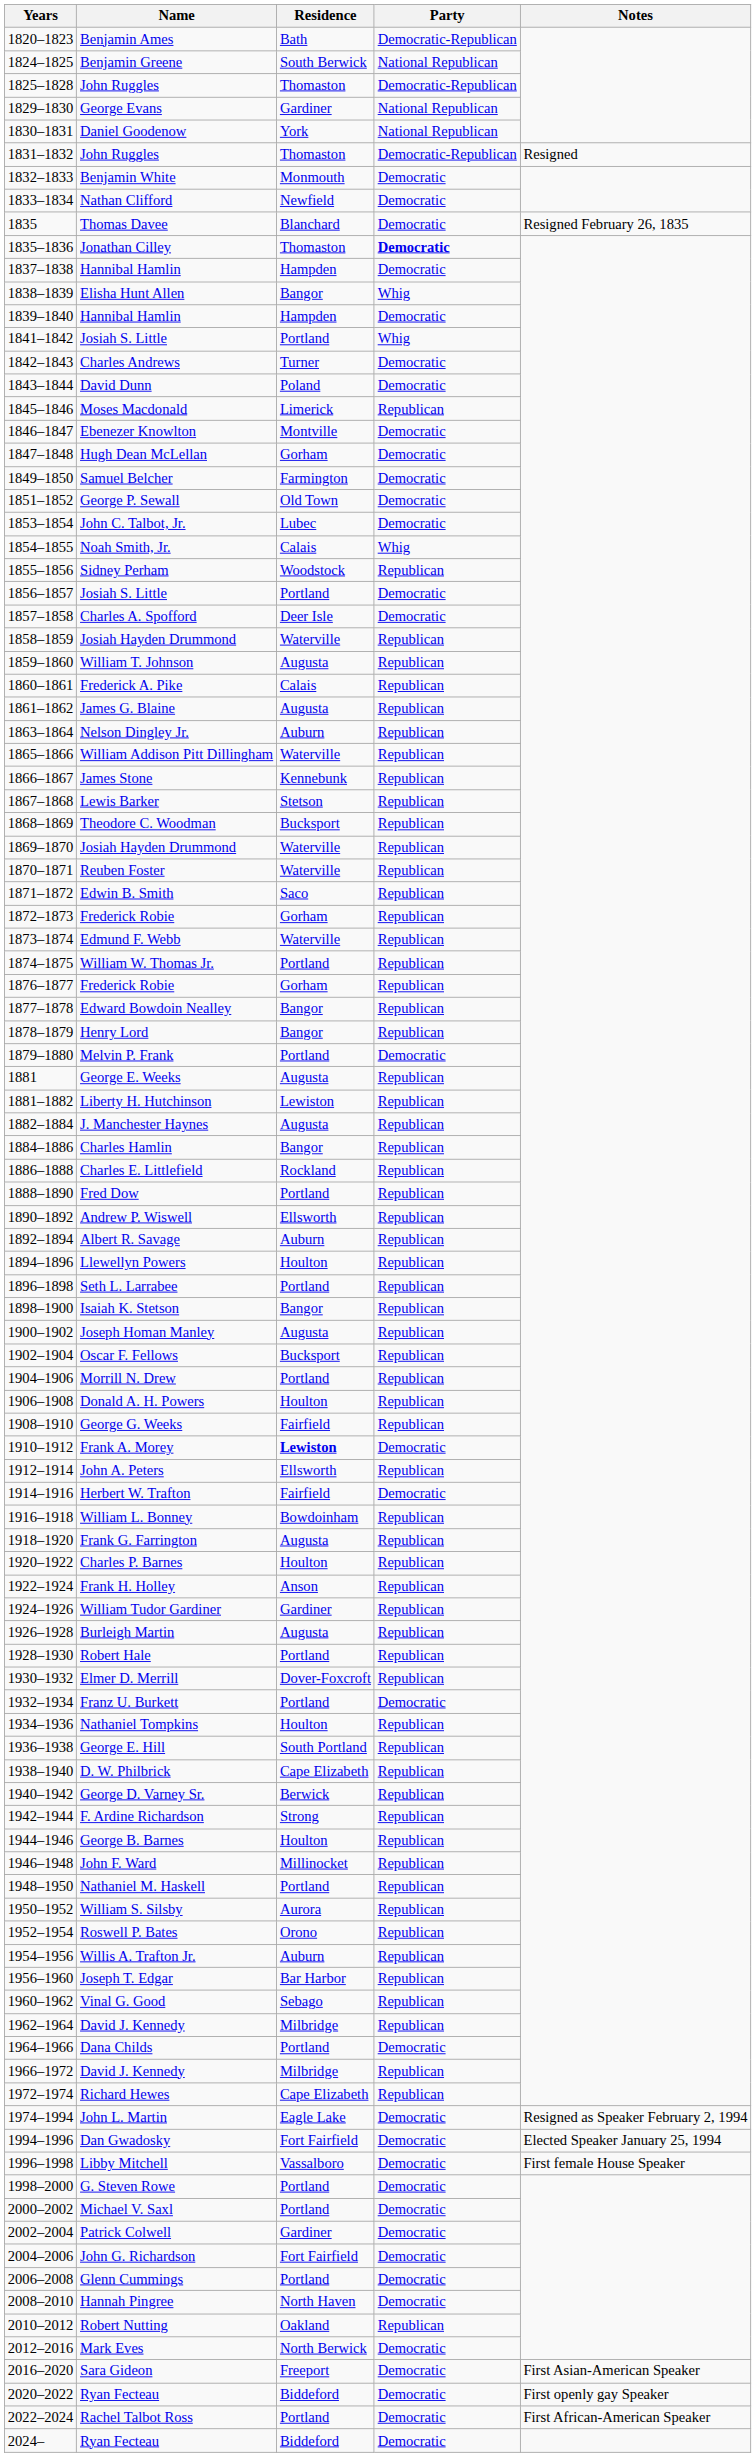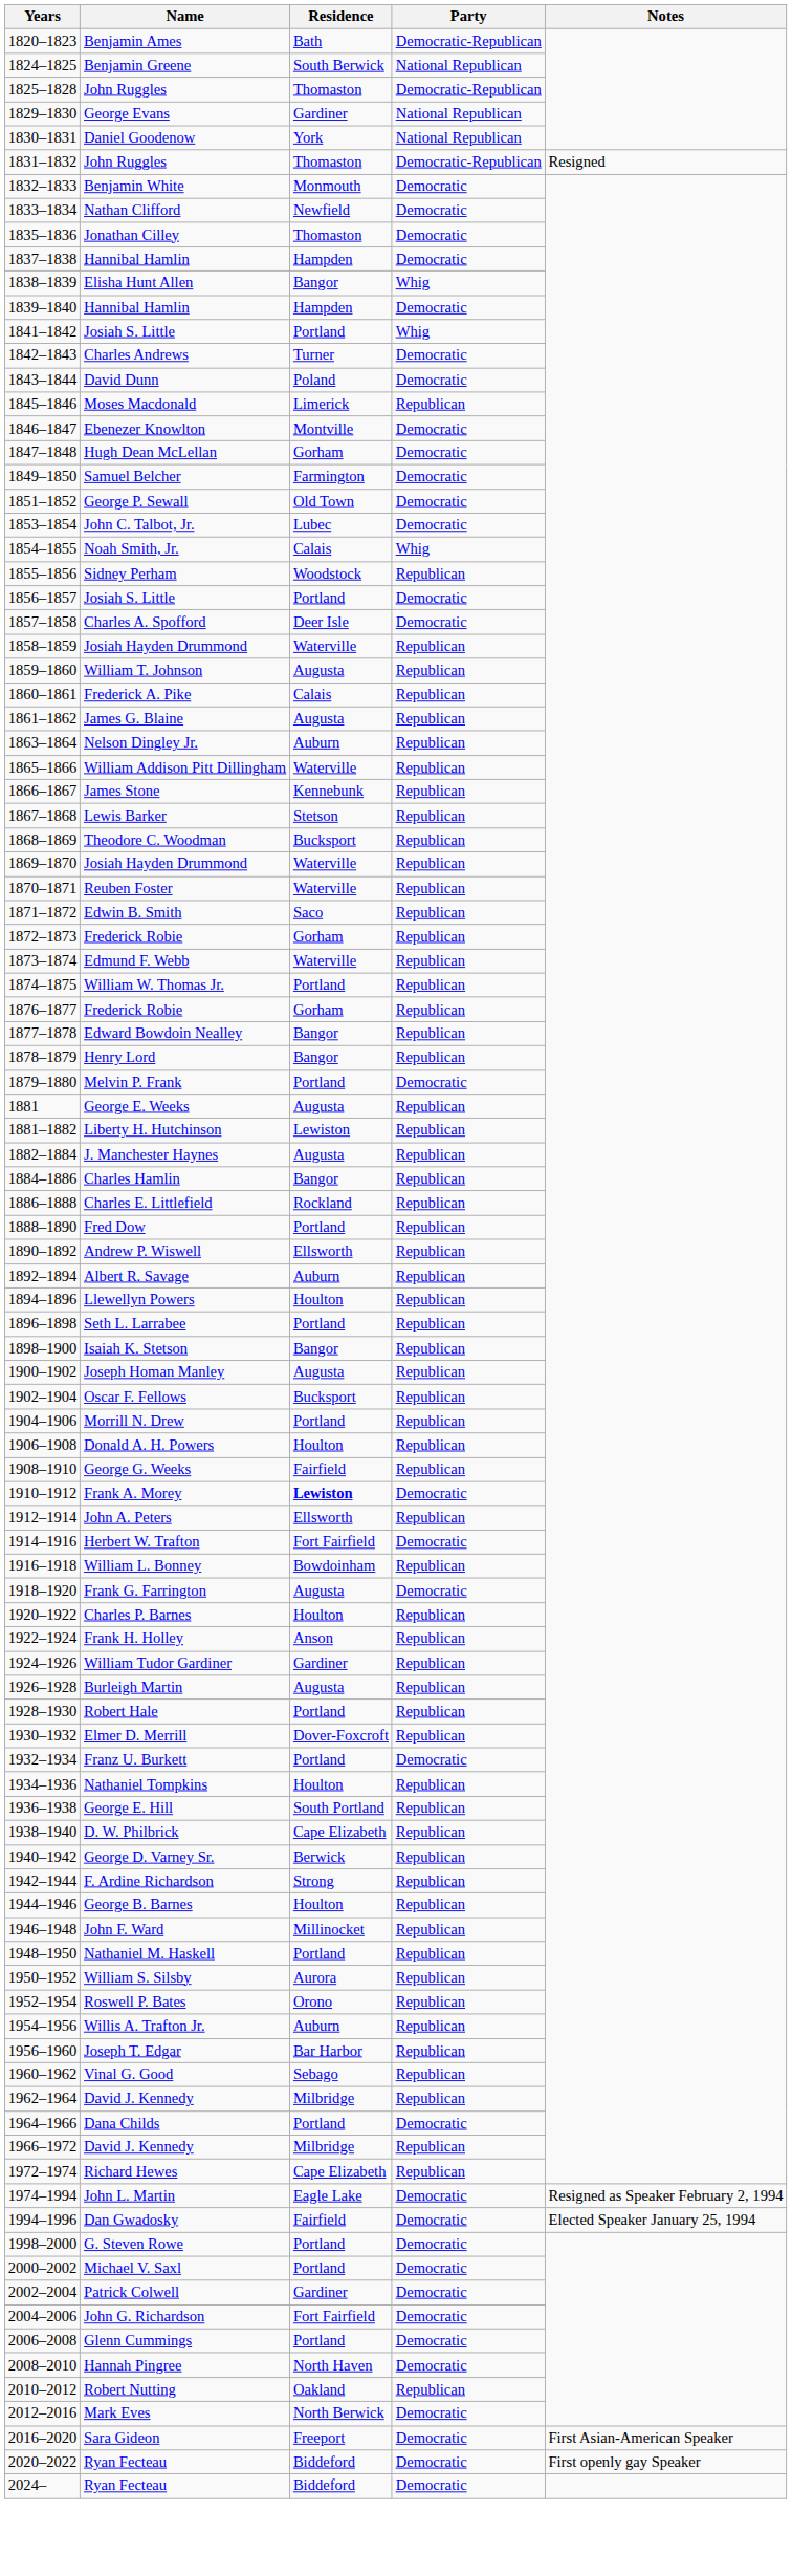 <table class="wikitable" border="1">
 <tr>
 <th>Years</th>
 <th>Name</th>
 <th>Residence</th>
 <th>Party</th>
 <th>Notes</th>
 </tr>
 <tr>
 <td>1820–1823</td>
 <td><a href='#'>Benjamin Ames</a></td>
 <td><a href='#'>Bath</a></td>
 <td><a href='#'>Democratic-Republican</a></td>
 </tr>
 <tr>
 <td>1824–1825</td>
 <td><a href='#'>Benjamin Greene</a></td>
 <td><a href='#'>South Berwick</a></td>
 <td><a href='#'>National Republican</a></td>
 </tr>
 <tr>
 <td>1825–1828</td>
 <td><a href='#'>John Ruggles</a></td>
 <td><a href='#'>Thomaston</a></td>
 <td><a href='#'>Democratic-Republican</a></td>
 </tr>
 <tr>
 <td>1829–1830</td>
 <td><a href='#'>George Evans</a></td>
 <td><a href='#'>Gardiner</a></td>
 <td><a href='#'>National Republican</a></td>
 </tr>
 <tr>
 <td>1830–1831</td>
 <td><a href='#'>Daniel Goodenow</a></td>
 <td><a href='#'>York</a></td>
 <td><a href='#'>National Republican</a></td>
 </tr>
 <tr>
 <td>1831–1832</td>
 <td><a href='#'>John Ruggles</a></td>
 <td><a href='#'>Thomaston</a></td>
 <td><a href='#'>Democratic-Republican</a></td>
 <td>Resigned</td>
 </tr>
 <tr>
 <td>1832–1833</td>
 <td><a href='#'>Benjamin White</a></td>
 <td><a href='#'>Monmouth</a></td>
 <td><a href='#'>Democratic</a></td>
 </tr>
 <tr>
 <td>1833–1834</td>
 <td><a href='#'>Nathan Clifford</a></td>
 <td><a href='#'>Newfield</a></td>
 <td><a href='#'>Democratic</a></td>
 </tr>
 <tr>
-<td>1835</td>
-<td><a href='#'>Thomas Davee</a></td>
-<td><a href='#'>Blanchard</a></td>
-<td><a href='#'>Democratic</a></td>
-<td>Resigned February 26, 1835</td>
-</tr>
-<tr>
 <td>1835–1836</td>
 <td><a href='#'>Jonathan Cilley</a></td>
 <td><a href='#'>Thomaston</a></td>
-<td><strong><a href='#'>Democratic</a></strong></td>
+<td><a href='#'>Democratic</a></td>
 </tr>
 <tr>
 <td>1837–1838</td>
 <td><a href='#'>Hannibal Hamlin</a></td>
 <td><a href='#'>Hampden</a></td>
 <td><a href='#'>Democratic</a></td>
 </tr>
 <tr>
 <td>1838–1839</td>
 <td><a href='#'>Elisha Hunt Allen</a></td>
 <td><a href='#'>Bangor</a></td>
 <td><a href='#'>Whig</a></td>
 </tr>
 <tr>
 <td>1839–1840</td>
 <td><a href='#'>Hannibal Hamlin</a></td>
 <td><a href='#'>Hampden</a></td>
 <td><a href='#'>Democratic</a></td>
 </tr>
 <tr>
 <td>1841–1842</td>
 <td><a href='#'>Josiah S. Little</a></td>
 <td><a href='#'>Portland</a></td>
 <td><a href='#'>Whig</a></td>
 </tr>
 <tr>
 <td>1842–1843</td>
 <td><a href='#'>Charles Andrews</a></td>
 <td><a href='#'>Turner</a></td>
 <td><a href='#'>Democratic</a></td>
 </tr>
 <tr>
 <td>1843–1844</td>
 <td><a href='#'>David Dunn</a></td>
 <td><a href='#'>Poland</a></td>
 <td><a href='#'>Democratic</a></td>
 </tr>
 <tr>
 <td>1845–1846</td>
 <td><a href='#'>Moses Macdonald</a></td>
 <td><a href='#'>Limerick</a></td>
 <td><a href='#'>Republican</a></td>
 </tr>
 <tr>
 <td>1846–1847</td>
 <td><a href='#'>Ebenezer Knowlton</a></td>
 <td><a href='#'>Montville</a></td>
 <td><a href='#'>Democratic</a></td>
 </tr>
 <tr>
 <td>1847–1848</td>
 <td><a href='#'>Hugh Dean McLellan</a></td>
 <td><a href='#'>Gorham</a></td>
 <td><a href='#'>Democratic</a></td>
 </tr>
 <tr>
 <td>1849–1850</td>
 <td><a href='#'>Samuel Belcher</a></td>
 <td><a href='#'>Farmington</a></td>
 <td><a href='#'>Democratic</a></td>
 </tr>
 <tr>
 <td>1851–1852</td>
 <td><a href='#'>George P. Sewall</a></td>
 <td><a href='#'>Old Town</a></td>
 <td><a href='#'>Democratic</a></td>
 </tr>
 <tr>
 <td>1853–1854</td>
 <td><a href='#'>John C. Talbot, Jr.</a></td>
 <td><a href='#'>Lubec</a></td>
 <td><a href='#'>Democratic</a></td>
 </tr>
 <tr>
 <td>1854–1855</td>
 <td><a href='#'>Noah Smith, Jr.</a></td>
 <td><a href='#'>Calais</a></td>
 <td><a href='#'>Whig</a></td>
 </tr>
 <tr>
 <td>1855–1856</td>
 <td><a href='#'>Sidney Perham</a></td>
 <td><a href='#'>Woodstock</a></td>
 <td><a href='#'>Republican</a></td>
 </tr>
 <tr>
 <td>1856–1857</td>
 <td><a href='#'>Josiah S. Little</a></td>
 <td><a href='#'>Portland</a></td>
 <td><a href='#'>Democratic</a></td>
 </tr>
 <tr>
 <td>1857–1858</td>
 <td><a href='#'>Charles A. Spofford</a></td>
 <td><a href='#'>Deer Isle</a></td>
 <td><a href='#'>Democratic</a></td>
 </tr>
 <tr>
 <td>1858–1859</td>
 <td><a href='#'>Josiah Hayden Drummond</a></td>
 <td><a href='#'>Waterville</a></td>
 <td><a href='#'>Republican</a></td>
 </tr>
 <tr>
 <td>1859–1860</td>
 <td><a href='#'>William T. Johnson</a></td>
 <td><a href='#'>Augusta</a></td>
 <td><a href='#'>Republican</a></td>
 </tr>
 <tr>
 <td>1860–1861</td>
 <td><a href='#'>Frederick A. Pike</a></td>
 <td><a href='#'>Calais</a></td>
 <td><a href='#'>Republican</a></td>
 </tr>
 <tr>
 <td>1861–1862</td>
 <td><a href='#'>James G. Blaine</a></td>
 <td><a href='#'>Augusta</a></td>
 <td><a href='#'>Republican</a></td>
 </tr>
 <tr>
 <td>1863–1864</td>
 <td><a href='#'>Nelson Dingley Jr.</a></td>
 <td><a href='#'>Auburn</a></td>
 <td><a href='#'>Republican</a></td>
 </tr>
 <tr>
 <td>1865–1866</td>
 <td><a href='#'>William Addison Pitt Dillingham</a></td>
 <td><a href='#'>Waterville</a></td>
 <td><a href='#'>Republican</a></td>
 </tr>
 <tr>
 <td>1866–1867</td>
 <td><a href='#'>James Stone</a></td>
 <td><a href='#'>Kennebunk</a></td>
 <td><a href='#'>Republican</a></td>
 </tr>
 <tr>
 <td>1867–1868</td>
 <td><a href='#'>Lewis Barker</a></td>
 <td><a href='#'>Stetson</a></td>
 <td><a href='#'>Republican</a></td>
 </tr>
 <tr>
 <td>1868–1869</td>
 <td><a href='#'>Theodore C. Woodman</a></td>
 <td><a href='#'>Bucksport</a></td>
 <td><a href='#'>Republican</a></td>
 </tr>
 <tr>
 <td>1869–1870</td>
 <td><a href='#'>Josiah Hayden Drummond</a></td>
 <td><a href='#'>Waterville</a></td>
 <td><a href='#'>Republican</a></td>
 </tr>
 <tr>
 <td>1870–1871</td>
 <td><a href='#'>Reuben Foster</a></td>
 <td><a href='#'>Waterville</a></td>
 <td><a href='#'>Republican</a></td>
 </tr>
 <tr>
 <td>1871–1872</td>
 <td><a href='#'>Edwin B. Smith</a></td>
 <td><a href='#'>Saco</a></td>
 <td><a href='#'>Republican</a></td>
 </tr>
 <tr>
 <td>1872–1873</td>
 <td><a href='#'>Frederick Robie</a></td>
 <td><a href='#'>Gorham</a></td>
 <td><a href='#'>Republican</a></td>
 </tr>
 <tr>
 <td>1873–1874</td>
 <td><a href='#'>Edmund F. Webb</a></td>
 <td><a href='#'>Waterville</a></td>
 <td><a href='#'>Republican</a></td>
 </tr>
 <tr>
 <td>1874–1875</td>
 <td><a href='#'>William W. Thomas Jr.</a></td>
 <td><a href='#'>Portland</a></td>
 <td><a href='#'>Republican</a></td>
 </tr>
 <tr>
 <td>1876–1877</td>
 <td><a href='#'>Frederick Robie</a></td>
 <td><a href='#'>Gorham</a></td>
 <td><a href='#'>Republican</a></td>
 </tr>
 <tr>
 <td>1877–1878</td>
 <td><a href='#'>Edward Bowdoin Nealley</a></td>
 <td><a href='#'>Bangor</a></td>
 <td><a href='#'>Republican</a></td>
 </tr>
 <tr>
 <td>1878–1879</td>
 <td><a href='#'>Henry Lord</a></td>
 <td><a href='#'>Bangor</a></td>
 <td><a href='#'>Republican</a></td>
 </tr>
 <tr>
 <td>1879–1880</td>
 <td><a href='#'>Melvin P. Frank</a></td>
 <td><a href='#'>Portland</a></td>
 <td><a href='#'>Democratic</a></td>
 </tr>
 <tr>
 <td>1881</td>
 <td><a href='#'>George E. Weeks</a></td>
 <td><a href='#'>Augusta</a></td>
 <td><a href='#'>Republican</a></td>
 </tr>
 <tr>
 <td>1881–1882</td>
 <td><a href='#'>Liberty H. Hutchinson</a></td>
 <td><a href='#'>Lewiston</a></td>
 <td><a href='#'>Republican</a></td>
 </tr>
 <tr>
 <td>1882–1884</td>
 <td><a href='#'>J. Manchester Haynes</a></td>
 <td><a href='#'>Augusta</a></td>
 <td><a href='#'>Republican</a></td>
 </tr>
 <tr>
 <td>1884–1886</td>
 <td><a href='#'>Charles Hamlin</a></td>
 <td><a href='#'>Bangor</a></td>
 <td><a href='#'>Republican</a></td>
 </tr>
 <tr>
 <td>1886–1888</td>
 <td><a href='#'>Charles E. Littlefield</a></td>
 <td><a href='#'>Rockland</a></td>
 <td><a href='#'>Republican</a></td>
 </tr>
 <tr>
 <td>1888–1890</td>
 <td><a href='#'>Fred Dow</a></td>
 <td><a href='#'>Portland</a></td>
 <td><a href='#'>Republican</a></td>
 </tr>
 <tr>
 <td>1890–1892</td>
 <td><a href='#'>Andrew P. Wiswell</a></td>
 <td><a href='#'>Ellsworth</a></td>
 <td><a href='#'>Republican</a></td>
 </tr>
 <tr>
 <td>1892–1894</td>
 <td><a href='#'>Albert R. Savage</a></td>
 <td><a href='#'>Auburn</a></td>
 <td><a href='#'>Republican</a></td>
 </tr>
 <tr>
 <td>1894–1896</td>
 <td><a href='#'>Llewellyn Powers</a></td>
 <td><a href='#'>Houlton</a></td>
 <td><a href='#'>Republican</a></td>
 </tr>
 <tr>
 <td>1896–1898</td>
 <td><a href='#'>Seth L. Larrabee</a></td>
 <td><a href='#'>Portland</a></td>
 <td><a href='#'>Republican</a></td>
 </tr>
 <tr>
 <td>1898–1900</td>
 <td><a href='#'>Isaiah K. Stetson</a></td>
 <td><a href='#'>Bangor</a></td>
 <td><a href='#'>Republican</a></td>
 </tr>
 <tr>
 <td>1900–1902</td>
 <td><a href='#'>Joseph Homan Manley</a></td>
 <td><a href='#'>Augusta</a></td>
 <td><a href='#'>Republican</a></td>
 </tr>
 <tr>
 <td>1902–1904</td>
 <td><a href='#'>Oscar F. Fellows</a></td>
 <td><a href='#'>Bucksport</a></td>
 <td><a href='#'>Republican</a></td>
 </tr>
 <tr>
 <td>1904–1906</td>
 <td><a href='#'>Morrill N. Drew</a></td>
 <td><a href='#'>Portland</a></td>
 <td><a href='#'>Republican</a></td>
 </tr>
 <tr>
 <td>1906–1908</td>
 <td><a href='#'>Donald A. H. Powers</a></td>
 <td><a href='#'>Houlton</a></td>
 <td><a href='#'>Republican</a></td>
 </tr>
 <tr>
 <td>1908–1910</td>
 <td><a href='#'>George G. Weeks</a></td>
 <td><a href='#'>Fairfield</a></td>
 <td><a href='#'>Republican</a></td>
 </tr>
 <tr>
 <td>1910–1912</td>
 <td><a href='#'>Frank A. Morey</a></td>
 <td><strong><a href='#'>Lewiston</a></strong></td>
 <td><a href='#'>Democratic</a></td>
 </tr>
 <tr>
 <td>1912–1914</td>
 <td><a href='#'>John A. Peters</a></td>
 <td><a href='#'>Ellsworth</a></td>
 <td><a href='#'>Republican</a></td>
 </tr>
 <tr>
 <td>1914–1916</td>
 <td><a href='#'>Herbert W. Trafton</a></td>
-<td><a href='#'>Fairfield</a></td>
+<td><a href='#'>Fort Fairfield</a></td>
 <td><a href='#'>Democratic</a></td>
 </tr>
 <tr>
 <td>1916–1918</td>
 <td><a href='#'>William L. Bonney</a></td>
 <td><a href='#'>Bowdoinham</a></td>
 <td><a href='#'>Republican</a></td>
 </tr>
 <tr>
 <td>1918–1920</td>
 <td><a href='#'>Frank G. Farrington</a></td>
 <td><a href='#'>Augusta</a></td>
-<td><a href='#'>Republican</a></td>
+<td><a href='#'>Democratic</a></td>
 </tr>
 <tr>
 <td>1920–1922</td>
 <td><a href='#'>Charles P. Barnes</a></td>
 <td><a href='#'>Houlton</a></td>
 <td><a href='#'>Republican</a></td>
 </tr>
 <tr>
 <td>1922–1924</td>
 <td><a href='#'>Frank H. Holley</a></td>
 <td><a href='#'>Anson</a></td>
 <td><a href='#'>Republican</a></td>
 </tr>
 <tr>
 <td>1924–1926</td>
 <td><a href='#'>William Tudor Gardiner</a></td>
 <td><a href='#'>Gardiner</a></td>
 <td><a href='#'>Republican</a></td>
 </tr>
 <tr>
 <td>1926–1928</td>
 <td><a href='#'>Burleigh Martin</a></td>
 <td><a href='#'>Augusta</a></td>
 <td><a href='#'>Republican</a></td>
 </tr>
 <tr>
 <td>1928–1930</td>
 <td><a href='#'>Robert Hale</a></td>
 <td><a href='#'>Portland</a></td>
 <td><a href='#'>Republican</a></td>
 </tr>
 <tr>
 <td>1930–1932</td>
 <td><a href='#'>Elmer D. Merrill</a></td>
 <td><a href='#'>Dover-Foxcroft</a></td>
 <td><a href='#'>Republican</a></td>
 </tr>
 <tr>
 <td>1932–1934</td>
 <td><a href='#'>Franz U. Burkett</a></td>
 <td><a href='#'>Portland</a></td>
 <td><a href='#'>Democratic</a></td>
 </tr>
 <tr>
 <td>1934–1936</td>
 <td><a href='#'>Nathaniel Tompkins</a></td>
 <td><a href='#'>Houlton</a></td>
 <td><a href='#'>Republican</a></td>
 </tr>
 <tr>
 <td>1936–1938</td>
 <td><a href='#'>George E. Hill</a></td>
 <td><a href='#'>South Portland</a></td>
 <td><a href='#'>Republican</a></td>
 </tr>
 <tr>
 <td>1938–1940</td>
 <td><a href='#'>D. W. Philbrick</a></td>
 <td><a href='#'>Cape Elizabeth</a></td>
 <td><a href='#'>Republican</a></td>
 </tr>
 <tr>
 <td>1940–1942</td>
 <td><a href='#'>George D. Varney Sr.</a></td>
 <td><a href='#'>Berwick</a></td>
 <td><a href='#'>Republican</a></td>
 </tr>
 <tr>
 <td>1942–1944</td>
 <td><a href='#'>F. Ardine Richardson</a></td>
 <td><a href='#'>Strong</a></td>
 <td><a href='#'>Republican</a></td>
 </tr>
 <tr>
 <td>1944–1946</td>
 <td><a href='#'>George B. Barnes</a></td>
 <td><a href='#'>Houlton</a></td>
 <td><a href='#'>Republican</a></td>
 </tr>
 <tr>
 <td>1946–1948</td>
 <td><a href='#'>John F. Ward</a></td>
 <td><a href='#'>Millinocket</a></td>
 <td><a href='#'>Republican</a></td>
 </tr>
 <tr>
 <td>1948–1950</td>
 <td><a href='#'>Nathaniel M. Haskell</a></td>
 <td><a href='#'>Portland</a></td>
 <td><a href='#'>Republican</a></td>
 </tr>
 <tr>
 <td>1950–1952</td>
 <td><a href='#'>William S. Silsby</a></td>
 <td><a href='#'>Aurora</a></td>
 <td><a href='#'>Republican</a></td>
 </tr>
 <tr>
 <td>1952–1954</td>
 <td><a href='#'>Roswell P. Bates</a></td>
 <td><a href='#'>Orono</a></td>
 <td><a href='#'>Republican</a></td>
 </tr>
 <tr>
 <td>1954–1956</td>
 <td><a href='#'>Willis A. Trafton Jr.</a></td>
 <td><a href='#'>Auburn</a></td>
 <td><a href='#'>Republican</a></td>
 </tr>
 <tr>
 <td>1956–1960</td>
 <td><a href='#'>Joseph T. Edgar</a></td>
 <td><a href='#'>Bar Harbor</a></td>
 <td><a href='#'>Republican</a></td>
 </tr>
 <tr>
 <td>1960–1962</td>
 <td><a href='#'>Vinal G. Good</a></td>
 <td><a href='#'>Sebago</a></td>
 <td><a href='#'>Republican</a></td>
 </tr>
 <tr>
 <td>1962–1964</td>
 <td><a href='#'>David J. Kennedy</a></td>
 <td><a href='#'>Milbridge</a></td>
 <td><a href='#'>Republican</a></td>
 </tr>
 <tr>
 <td>1964–1966</td>
 <td><a href='#'>Dana Childs</a></td>
 <td><a href='#'>Portland</a></td>
 <td><a href='#'>Democratic</a></td>
 </tr>
 <tr>
 <td>1966–1972</td>
 <td><a href='#'>David J. Kennedy</a></td>
 <td><a href='#'>Milbridge</a></td>
 <td><a href='#'>Republican</a></td>
 </tr>
 <tr>
 <td>1972–1974</td>
 <td><a href='#'>Richard Hewes</a></td>
 <td><a href='#'>Cape Elizabeth</a></td>
 <td><a href='#'>Republican</a></td>
 </tr>
 <tr>
 <td>1974–1994</td>
 <td><a href='#'>John L. Martin</a></td>
 <td><a href='#'>Eagle Lake</a></td>
 <td><a href='#'>Democratic</a></td>
 <td>Resigned as Speaker February 2, 1994</td>
 </tr>
 <tr>
 <td>1994–1996</td>
 <td><a href='#'>Dan Gwadosky</a></td>
-<td><a href='#'>Fort Fairfield</a></td>
+<td><a href='#'>Fairfield</a></td>
 <td><a href='#'>Democratic</a></td>
 <td>Elected Speaker January 25, 1994</td>
-</tr>
-<tr>
-<td>1996–1998</td>
-<td><a href='#'>Libby Mitchell</a></td>
-<td><a href='#'>Vassalboro</a></td>
-<td><a href='#'>Democratic</a></td>
-<td>First female House Speaker</td>
 </tr>
 <tr>
 <td>1998–2000</td>
 <td><a href='#'>G. Steven Rowe</a></td>
 <td><a href='#'>Portland</a></td>
 <td><a href='#'>Democratic</a></td>
 </tr>
 <tr>
 <td>2000–2002</td>
 <td><a href='#'>Michael V. Saxl</a></td>
 <td><a href='#'>Portland</a></td>
 <td><a href='#'>Democratic</a></td>
 </tr>
 <tr>
 <td>2002–2004</td>
 <td><a href='#'>Patrick Colwell</a></td>
 <td><a href='#'>Gardiner</a></td>
 <td><a href='#'>Democratic</a></td>
 </tr>
 <tr>
 <td>2004–2006</td>
 <td><a href='#'>John G. Richardson</a></td>
 <td><a href='#'>Fort Fairfield</a></td>
 <td><a href='#'>Democratic</a></td>
 </tr>
 <tr>
 <td>2006–2008</td>
 <td><a href='#'>Glenn Cummings</a></td>
 <td><a href='#'>Portland</a></td>
 <td><a href='#'>Democratic</a></td>
 </tr>
 <tr>
 <td>2008–2010</td>
 <td><a href='#'>Hannah Pingree</a></td>
 <td><a href='#'>North Haven</a></td>
 <td><a href='#'>Democratic</a></td>
 </tr>
 <tr>
 <td>2010–2012</td>
 <td><a href='#'>Robert Nutting</a></td>
 <td><a href='#'>Oakland</a></td>
 <td><a href='#'>Republican</a></td>
 </tr>
 <tr>
 <td>2012–2016</td>
 <td><a href='#'>Mark Eves</a></td>
 <td><a href='#'>North Berwick</a></td>
 <td><a href='#'>Democratic</a></td>
 </tr>
 <tr>
 <td>2016–2020</td>
 <td><a href='#'>Sara Gideon</a></td>
 <td><a href='#'>Freeport</a></td>
 <td><a href='#'>Democratic</a></td>
 <td>First Asian-American Speaker</td>
 </tr>
 <tr>
 <td>2020–2022</td>
 <td><a href='#'>Ryan Fecteau</a></td>
 <td><a href='#'>Biddeford</a></td>
 <td><a href='#'>Democratic</a></td>
 <td>First openly gay Speaker</td>
 </tr>
 <tr>
-<td>2022–2024</td>
-<td><a href='#'>Rachel Talbot Ross</a></td>
-<td><a href='#'>Portland</a></td>
-<td><a href='#'>Democratic</a></td>
-<td>First African-American Speaker</td>
-</tr>
-<tr>
 <td>2024–</td>
 <td><a href='#'>Ryan Fecteau</a></td>
 <td><a href='#'>Biddeford</a></td>
 <td><a href='#'>Democratic</a></td>
 </tr>
 </table>
